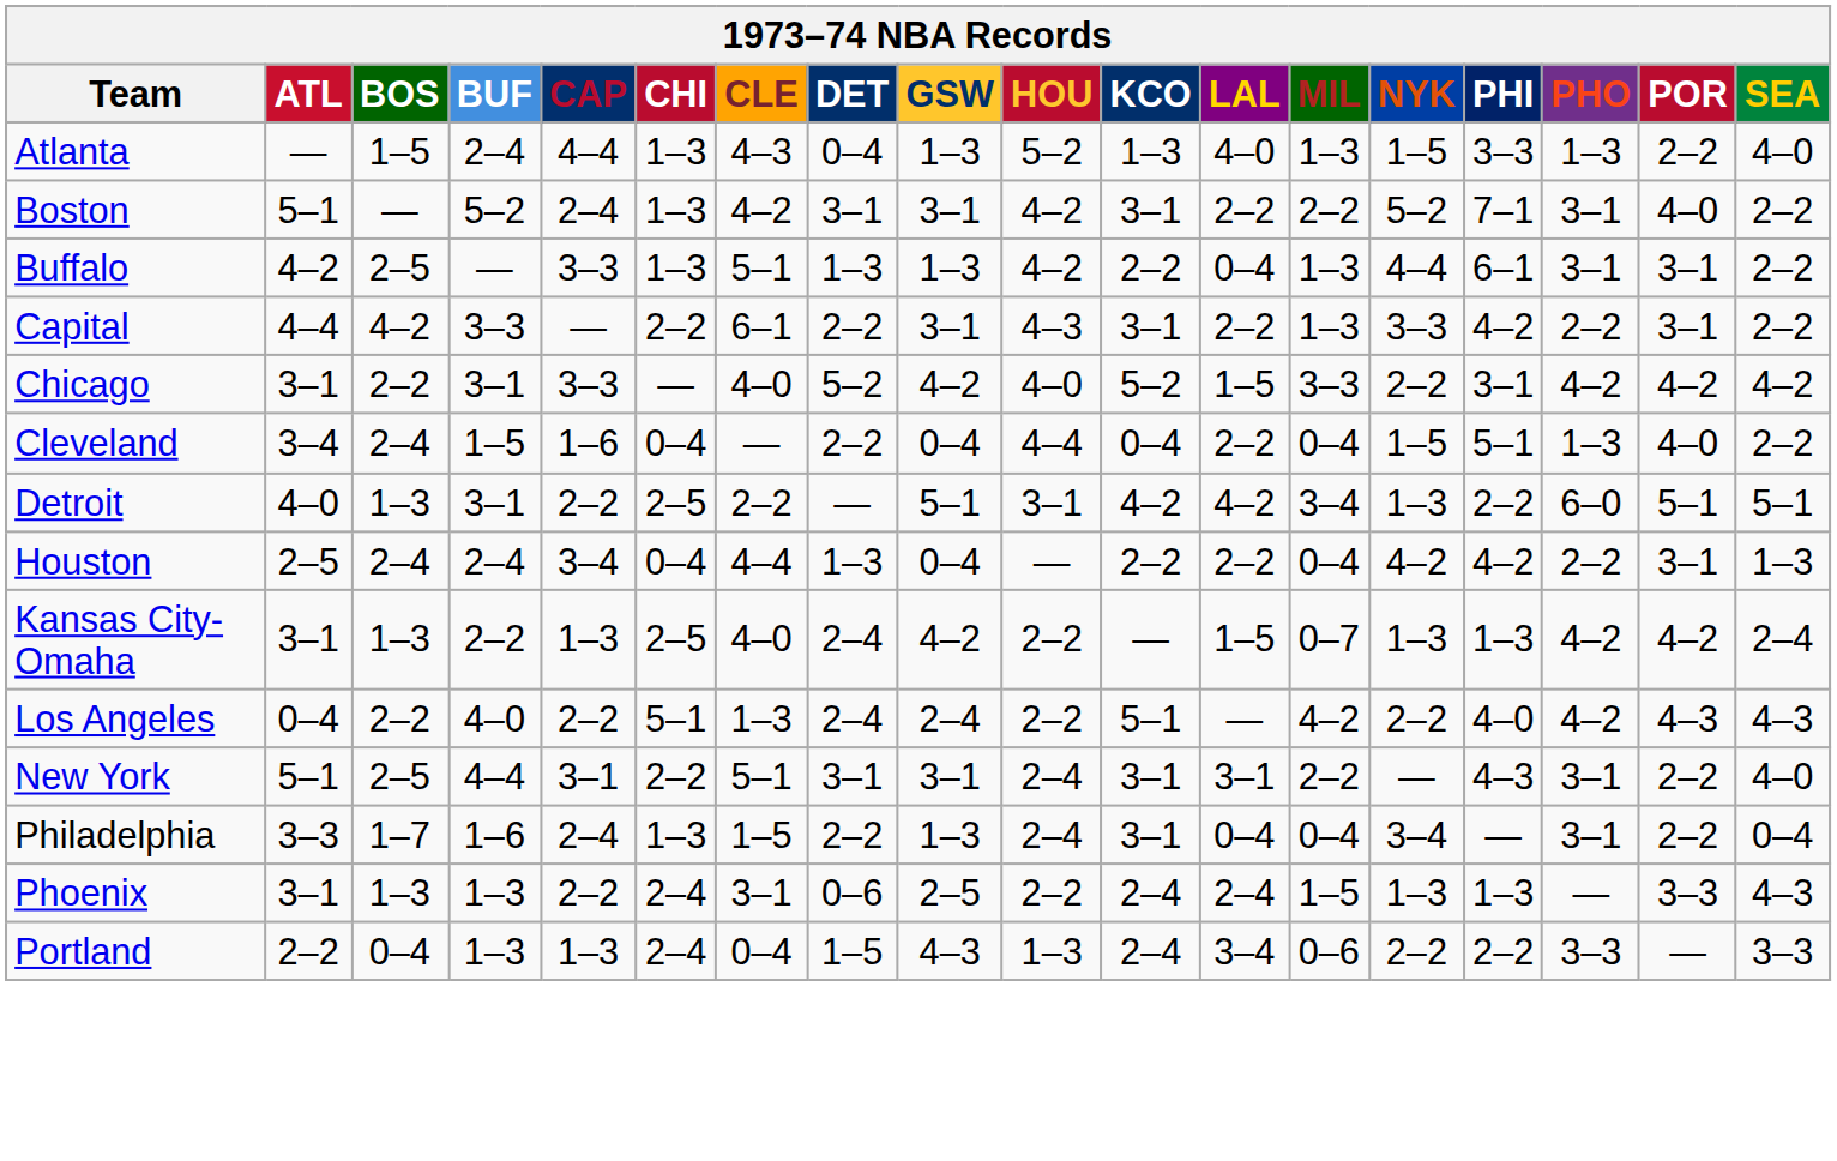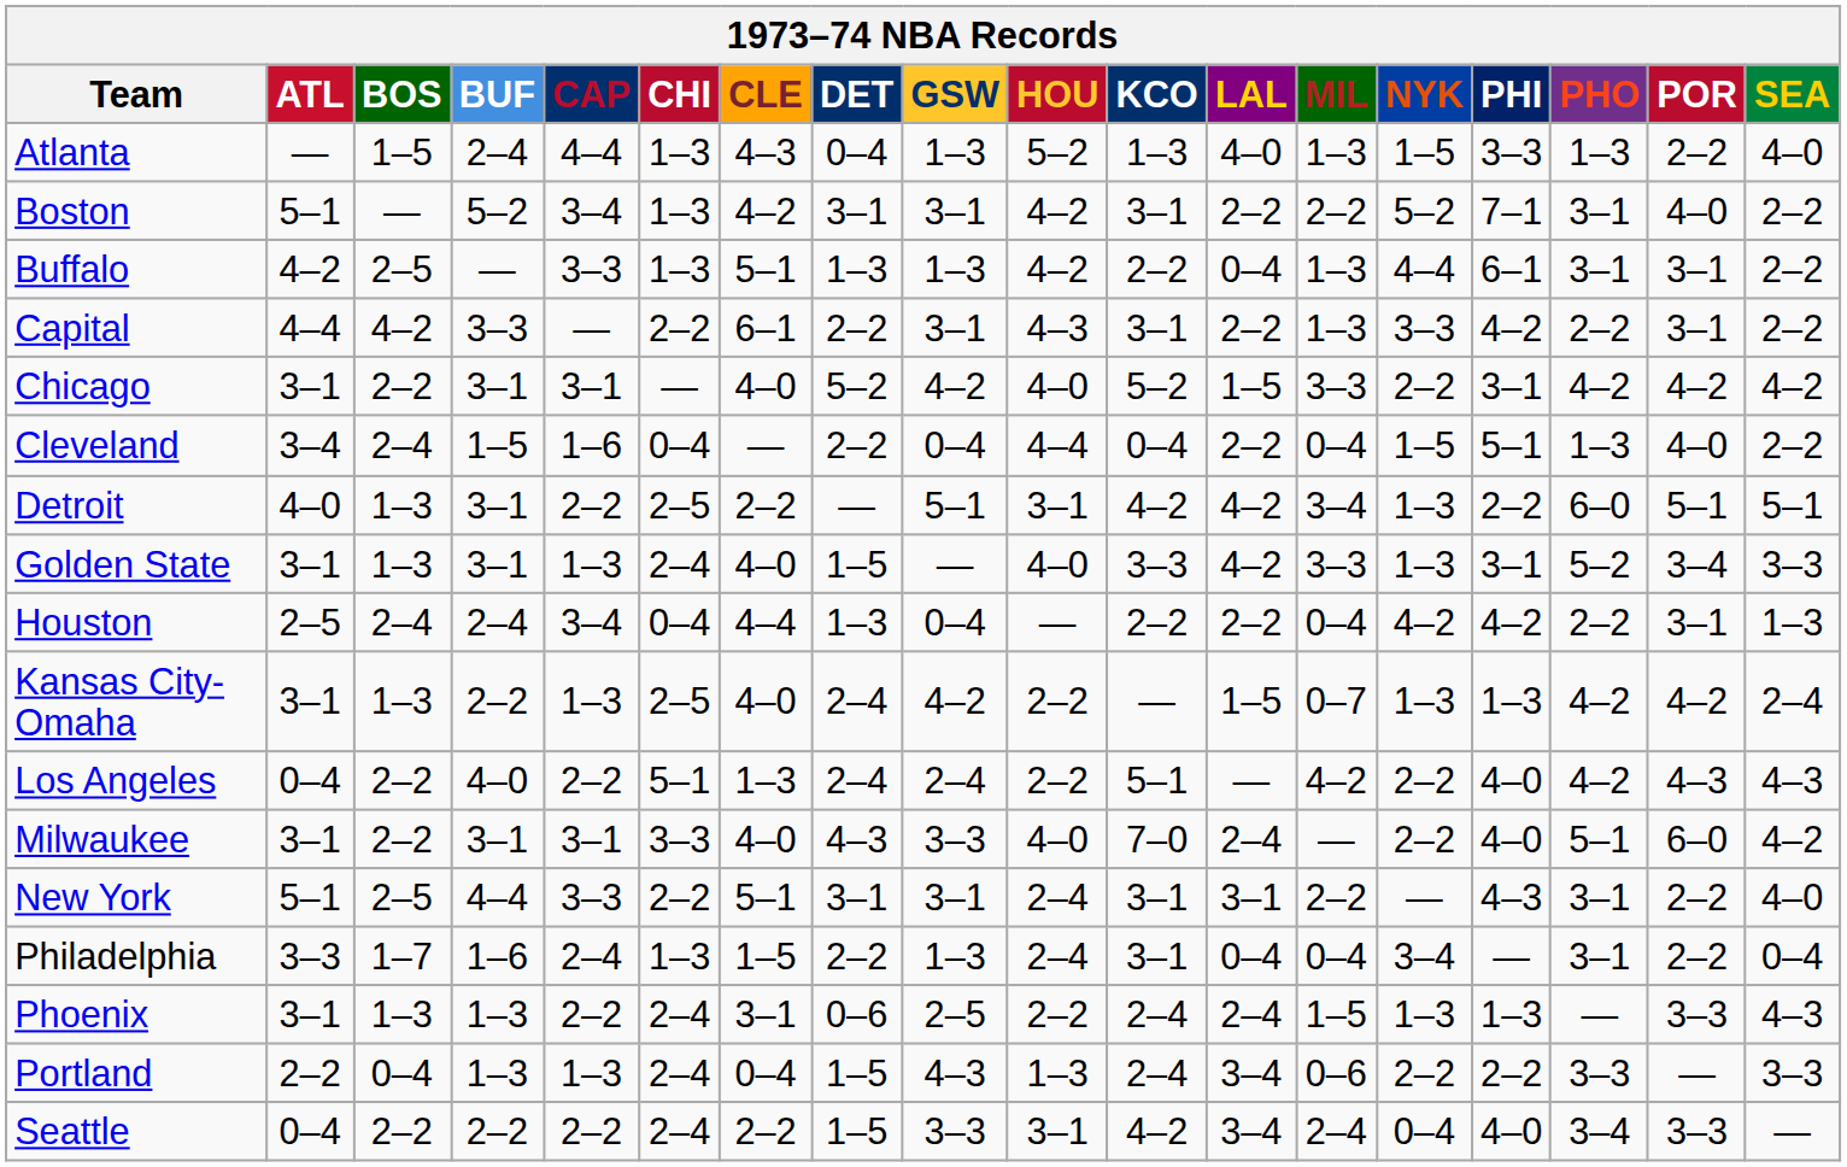 <table class="wikitable" style="font-size:95%; text-align:center;">
 <tr>
 <th colspan=18>1973–74 NBA Records</th>
 </tr>
 <tr>
 <th width=100>Team</th>
 <th style="background:#C90F2E;color:#FFFFFF;width=35">ATL</th>
 <th style="background:#006400;color:#FFFFFF;width=35">BOS</th>
 <th style="background:#428FDF;color:#FFFFFF;width=35">BUF</th>
 <th style="background:#012F6D;color:#BA0C2F;width=35">CAP</th>
 <th style="background:#BA0C2F;color:#FFFFFF;width=35">CHI</th>
 <th style="background:#FFA402;color:#77222F;width=35">CLE</th>
 <th style="background:#012F6B;color:#FFFFFF;width=35">DET</th>
 <th style="background:#FFC62C;color:#012F6B;width=35">GSW</th>
 <th style="background:#BA0C2F;color:#FEC72E;width=35">HOU</th>
 <th style="background:#012F6B;color:#FFFFFF;width=35">KCO</th>
 <th style="background:#800080;color:#FFD700;width=35">LAL</th>
 <th style="background:#006400;color:#B22222;width=35">MIL</th>
 <th style="background:#003EA4;color:#E35208;width=35">NYK</th>
 <th style="background:#012268;color:#FFFFFF;width=35">PHI</th>
 <th style="background:#702F8B;color:#FA4417;width=35">PHO</th>
 <th style="background:#BA0C2F;color:#FFFFFF;width=35">POR</th>
 <th style="background:#00843D;color:#FFCD01;width=35">SEA</th>
 </tr>
 <tr>
 <td style="text-align:left;"><a href='#'>Atlanta</a></td>
 <td>—</td>
 <td>1–5</td>
 <td>2–4</td>
 <td>4–4</td>
 <td>1–3</td>
 <td>4–3</td>
 <td>0–4</td>
 <td>1–3</td>
 <td>5–2</td>
 <td>1–3</td>
 <td>4–0</td>
 <td>1–3</td>
 <td>1–5</td>
 <td>3–3</td>
 <td>1–3</td>
 <td>2–2</td>
 <td>4–0</td>
 </tr>
 <tr>
 <td style="text-align:left;"><a href='#'>Boston</a></td>
 <td>5–1</td>
 <td>—</td>
 <td>5–2</td>
-<td>2–4</td>
+<td>3–4</td>
 <td>1–3</td>
 <td>4–2</td>
 <td>3–1</td>
 <td>3–1</td>
 <td>4–2</td>
 <td>3–1</td>
 <td>2–2</td>
 <td>2–2</td>
 <td>5–2</td>
 <td>7–1</td>
 <td>3–1</td>
 <td>4–0</td>
 <td>2–2</td>
 </tr>
 <tr>
 <td style="text-align:left;"><a href='#'>Buffalo</a></td>
 <td>4–2</td>
 <td>2–5</td>
 <td>—</td>
 <td>3–3</td>
 <td>1–3</td>
 <td>5–1</td>
 <td>1–3</td>
 <td>1–3</td>
 <td>4–2</td>
 <td>2–2</td>
 <td>0–4</td>
 <td>1–3</td>
 <td>4–4</td>
 <td>6–1</td>
 <td>3–1</td>
 <td>3–1</td>
 <td>2–2</td>
 </tr>
 <tr>
 <td style="text-align:left;"><a href='#'>Capital</a></td>
 <td>4–4</td>
 <td>4–2</td>
 <td>3–3</td>
 <td>—</td>
 <td>2–2</td>
 <td>6–1</td>
 <td>2–2</td>
 <td>3–1</td>
 <td>4–3</td>
 <td>3–1</td>
 <td>2–2</td>
 <td>1–3</td>
 <td>3–3</td>
 <td>4–2</td>
 <td>2–2</td>
 <td>3–1</td>
 <td>2–2</td>
 </tr>
 <tr>
 <td style="text-align:left;"><a href='#'>Chicago</a></td>
 <td>3–1</td>
 <td>2–2</td>
 <td>3–1</td>
-<td>3–3</td>
+<td>3–1</td>
 <td>—</td>
 <td>4–0</td>
 <td>5–2</td>
 <td>4–2</td>
 <td>4–0</td>
 <td>5–2</td>
 <td>1–5</td>
 <td>3–3</td>
 <td>2–2</td>
 <td>3–1</td>
 <td>4–2</td>
 <td>4–2</td>
 <td>4–2</td>
 </tr>
 <tr>
 <td style="text-align:left;"><a href='#'>Cleveland</a></td>
 <td>3–4</td>
 <td>2–4</td>
 <td>1–5</td>
 <td>1–6</td>
 <td>0–4</td>
 <td>—</td>
 <td>2–2</td>
 <td>0–4</td>
 <td>4–4</td>
 <td>0–4</td>
 <td>2–2</td>
 <td>0–4</td>
 <td>1–5</td>
 <td>5–1</td>
 <td>1–3</td>
 <td>4–0</td>
 <td>2–2</td>
 </tr>
 <tr>
 <td style="text-align:left;"><a href='#'>Detroit</a></td>
 <td>4–0</td>
 <td>1–3</td>
 <td>3–1</td>
 <td>2–2</td>
 <td>2–5</td>
 <td>2–2</td>
 <td>—</td>
 <td>5–1</td>
 <td>3–1</td>
 <td>4–2</td>
 <td>4–2</td>
 <td>3–4</td>
 <td>1–3</td>
 <td>2–2</td>
 <td>6–0</td>
 <td>5–1</td>
 <td>5–1</td>
+</tr>
+<tr>
+<td style="text-align:left;"><a href='#'>Golden State</a></td>
+<td>3–1</td>
+<td>1–3</td>
+<td>3–1</td>
+<td>1–3</td>
+<td>2–4</td>
+<td>4–0</td>
+<td>1–5</td>
+<td>—</td>
+<td>4–0</td>
+<td>3–3</td>
+<td>4–2</td>
+<td>3–3</td>
+<td>1–3</td>
+<td>3–1</td>
+<td>5–2</td>
+<td>3–4</td>
+<td>3–3</td>
 </tr>
 <tr>
 <td style="text-align:left;"><a href='#'>Houston</a></td>
 <td>2–5</td>
 <td>2–4</td>
 <td>2–4</td>
 <td>3–4</td>
 <td>0–4</td>
 <td>4–4</td>
 <td>1–3</td>
 <td>0–4</td>
 <td>—</td>
 <td>2–2</td>
 <td>2–2</td>
 <td>0–4</td>
 <td>4–2</td>
 <td>4–2</td>
 <td>2–2</td>
 <td>3–1</td>
 <td>1–3</td>
 </tr>
 <tr>
 <td style="text-align:left;"><a href='#'>Kansas City-Omaha</a></td>
 <td>3–1</td>
 <td>1–3</td>
 <td>2–2</td>
 <td>1–3</td>
 <td>2–5</td>
 <td>4–0</td>
 <td>2–4</td>
 <td>4–2</td>
 <td>2–2</td>
 <td>—</td>
 <td>1–5</td>
 <td>0–7</td>
 <td>1–3</td>
 <td>1–3</td>
 <td>4–2</td>
 <td>4–2</td>
 <td>2–4</td>
 </tr>
 <tr>
 <td style="text-align:left;"><a href='#'>Los Angeles</a></td>
 <td>0–4</td>
 <td>2–2</td>
 <td>4–0</td>
 <td>2–2</td>
 <td>5–1</td>
 <td>1–3</td>
 <td>2–4</td>
 <td>2–4</td>
 <td>2–2</td>
 <td>5–1</td>
 <td>—</td>
 <td>4–2</td>
 <td>2–2</td>
 <td>4–0</td>
 <td>4–2</td>
 <td>4–3</td>
 <td>4–3</td>
 </tr>
 <tr>
+<td style="text-align:left;"><a href='#'>Milwaukee</a></td>
+<td>3–1</td>
+<td>2–2</td>
+<td>3–1</td>
+<td>3–1</td>
+<td>3–3</td>
+<td>4–0</td>
+<td>4–3</td>
+<td>3–3</td>
+<td>4–0</td>
+<td>7–0</td>
+<td>2–4</td>
+<td>—</td>
+<td>2–2</td>
+<td>4–0</td>
+<td>5–1</td>
+<td>6–0</td>
+<td>4–2</td>
+</tr>
+<tr>
 <td style="text-align:left;"><a href='#'>New York</a></td>
 <td>5–1</td>
 <td>2–5</td>
 <td>4–4</td>
-<td>3–1</td>
+<td>3–3</td>
 <td>2–2</td>
 <td>5–1</td>
 <td>3–1</td>
 <td>3–1</td>
 <td>2–4</td>
 <td>3–1</td>
 <td>3–1</td>
 <td>2–2</td>
 <td>—</td>
 <td>4–3</td>
 <td>3–1</td>
 <td>2–2</td>
 <td>4–0</td>
 </tr>
 <tr>
 <td style="text-align:left;">Philadelphia</td>
 <td>3–3</td>
 <td>1–7</td>
 <td>1–6</td>
 <td>2–4</td>
 <td>1–3</td>
 <td>1–5</td>
 <td>2–2</td>
 <td>1–3</td>
 <td>2–4</td>
 <td>3–1</td>
 <td>0–4</td>
 <td>0–4</td>
 <td>3–4</td>
 <td>—</td>
 <td>3–1</td>
 <td>2–2</td>
 <td>0–4</td>
 </tr>
 <tr>
 <td style="text-align:left;"><a href='#'>Phoenix</a></td>
 <td>3–1</td>
 <td>1–3</td>
 <td>1–3</td>
 <td>2–2</td>
 <td>2–4</td>
 <td>3–1</td>
 <td>0–6</td>
 <td>2–5</td>
 <td>2–2</td>
 <td>2–4</td>
 <td>2–4</td>
 <td>1–5</td>
 <td>1–3</td>
 <td>1–3</td>
 <td>—</td>
 <td>3–3</td>
 <td>4–3</td>
 </tr>
 <tr>
 <td style="text-align:left;"><a href='#'>Portland</a></td>
 <td>2–2</td>
 <td>0–4</td>
 <td>1–3</td>
 <td>1–3</td>
 <td>2–4</td>
 <td>0–4</td>
 <td>1–5</td>
 <td>4–3</td>
 <td>1–3</td>
 <td>2–4</td>
 <td>3–4</td>
 <td>0–6</td>
 <td>2–2</td>
 <td>2–2</td>
 <td>3–3</td>
 <td>—</td>
 <td>3–3</td>
 </tr>
+<tr>
+<td style="text-align:left;"><a href='#'>Seattle</a></td>
+<td>0–4</td>
+<td>2–2</td>
+<td>2–2</td>
+<td>2–2</td>
+<td>2–4</td>
+<td>2–2</td>
+<td>1–5</td>
+<td>3–3</td>
+<td>3–1</td>
+<td>4–2</td>
+<td>3–4</td>
+<td>2–4</td>
+<td>0–4</td>
+<td>4–0</td>
+<td>3–4</td>
+<td>3–3</td>
+<td>—</td>
+</tr>
 </table>
